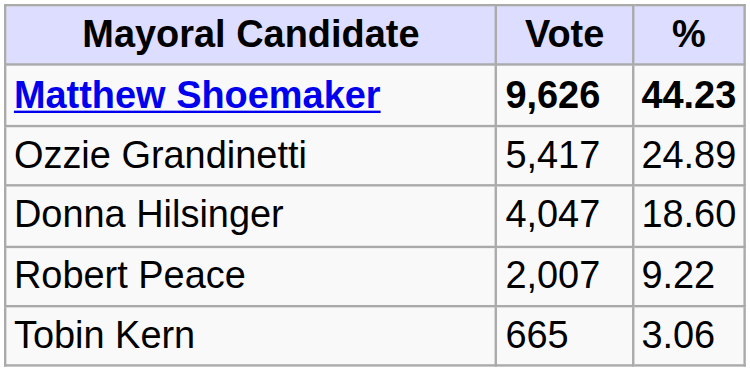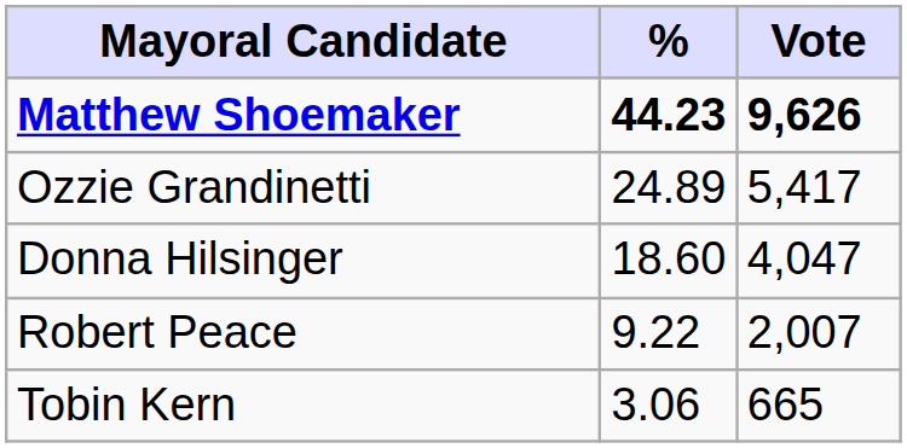 <table class="wikitable">
 <tr>
 <th style="background:#ddf; width:200px;">Mayoral Candidate</th>
+<th style="background:#ddf; width:30px;">%</th>
 <th style="background:#ddf; width:50px;">Vote</th>
-<th style="background:#ddf; width:30px;">%</th>
 </tr>
 <tr>
 <td><strong><a href='#'>Matthew Shoemaker</a></strong></td>
+<td><strong>44.23</strong></td>
 <td><strong>9,626</strong></td>
-<td><strong>44.23</strong></td>
 </tr>
 <tr>
 <td>Ozzie Grandinetti</td>
+<td>24.89</td>
 <td>5,417</td>
-<td>24.89</td>
 </tr>
 <tr>
 <td>Donna Hilsinger</td>
+<td>18.60</td>
 <td>4,047</td>
-<td>18.60</td>
 </tr>
 <tr>
 <td>Robert Peace</td>
+<td>9.22</td>
 <td>2,007</td>
-<td>9.22</td>
 </tr>
 <tr>
 <td>Tobin Kern</td>
+<td>3.06</td>
 <td>665</td>
-<td>3.06</td>
 </tr>
 </table>
